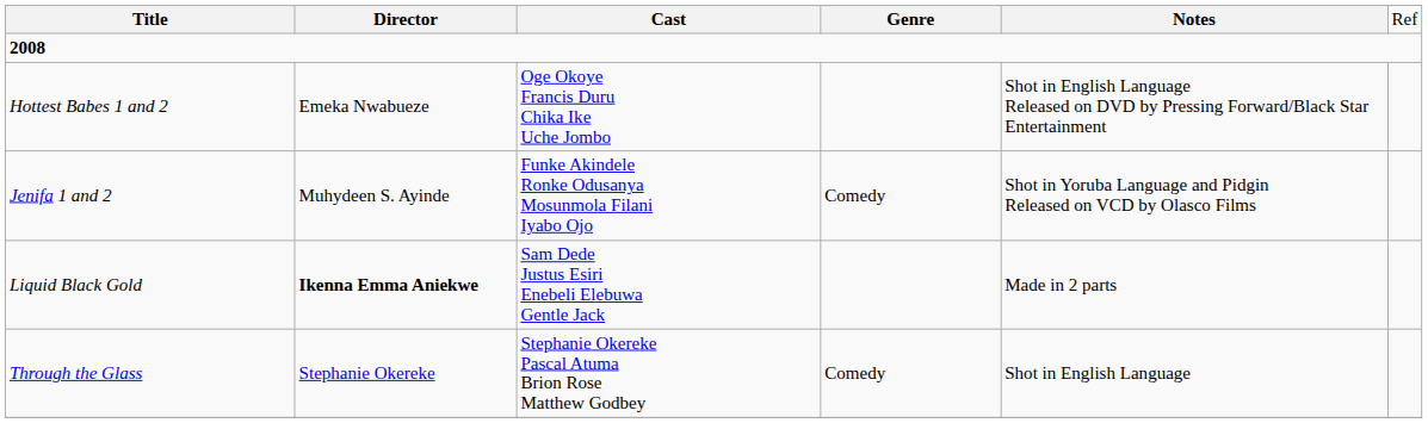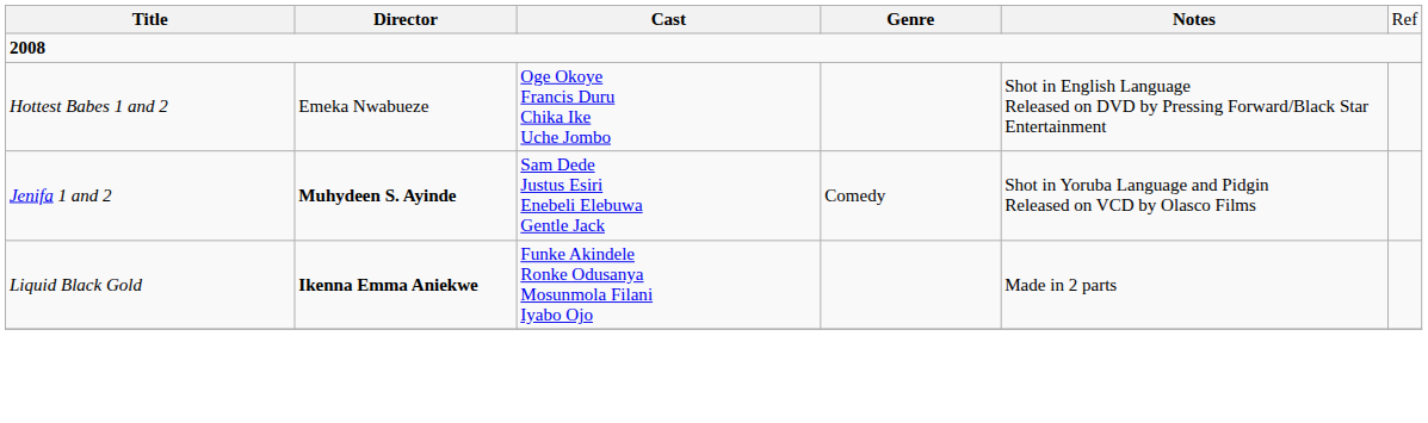 <table class="wikitable" width= "100%">
 <tr>
 <th width=21%>Title</th>
 <th width=16%>Director</th>
 <th width=22%>Cast</th>
 <th width=13%>Genre</th>
 <th width=28%>Notes</th>
 <td>Ref</td>
 </tr>
 <tr>
 <td colspan="6" ><strong>2008</strong></td>
 </tr>
 <tr>
 <td><em>Hottest Babes 1 and 2</em></td>
 <td>Emeka Nwabueze</td>
 <td><a href='#'>Oge Okoye</a><br><a href='#'>Francis Duru</a><br><a href='#'>Chika Ike</a><br><a href='#'>Uche Jombo</a></td>
 <td></td>
 <td>Shot in English Language<br>Released on DVD by Pressing Forward/Black Star Entertainment</td>
 <td></td>
 </tr>
 <tr>
 <td><em><a href='#'>Jenifa</a> 1 and 2</em></td>
-<td>Muhydeen S. Ayinde</td>
-<td><a href='#'>Funke Akindele</a><br><a href='#'>Ronke Odusanya</a><br><a href='#'>Mosunmola Filani</a><br><a href='#'>Iyabo Ojo</a></td>
+<td><strong>Muhydeen S. Ayinde</strong></td>
+<td><a href='#'>Sam Dede</a><br><a href='#'>Justus Esiri</a><br><a href='#'>Enebeli Elebuwa</a><br><a href='#'>Gentle Jack</a></td>
 <td>Comedy</td>
 <td>Shot in Yoruba Language and Pidgin<br>Released on VCD by Olasco Films</td>
 <td></td>
 </tr>
 <tr>
 <td><em>Liquid Black Gold</em></td>
 <td><strong>Ikenna Emma Aniekwe</strong></td>
-<td><a href='#'>Sam Dede</a><br><a href='#'>Justus Esiri</a><br><a href='#'>Enebeli Elebuwa</a><br><a href='#'>Gentle Jack</a></td>
+<td><a href='#'>Funke Akindele</a><br><a href='#'>Ronke Odusanya</a><br><a href='#'>Mosunmola Filani</a><br><a href='#'>Iyabo Ojo</a></td>
 <td></td>
 <td>Made in 2 parts</td>
 <td></td>
 </tr>
 <tr>
-<td><em><a href='#'>Through the Glass</a></em></td>
-<td><a href='#'>Stephanie Okereke</a></td>
-<td><a href='#'>Stephanie Okereke</a><br><a href='#'>Pascal Atuma</a><br>Brion Rose<br>Matthew Godbey</td>
-<td>Comedy</td>
-<td>Shot in English Language</td>
-<td></td>
-</tr>
-<tr>
 </tr>
 </table>
